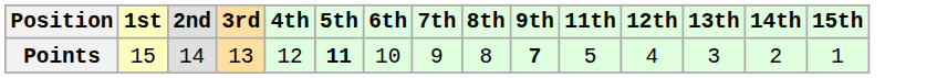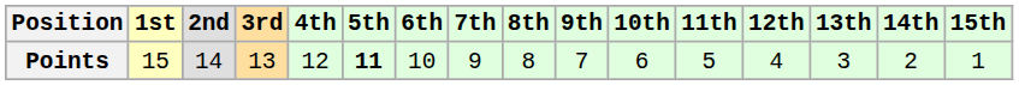 <table class="wikitable" style="font-size: 85%;">
 <tr>
 <th>Position</th>
 <td align="center" style="background-color:#ffffbf"><strong>1st</strong></td>
 <td align="center" style="background-color:#dfdfdf"><strong>2nd</strong></td>
 <td align="center" style="background-color:#ffdf9f"><strong>3rd</strong></td>
 <td align="center" style="background-color:#dfffdf"><strong>4th</strong></td>
 <td align="center" style="background-color:#dfffdf"><strong>5th</strong></td>
 <td align="center" style="background-color:#dfffdf"><strong>6th</strong></td>
 <td align="center" style="background-color:#dfffdf"><strong>7th</strong></td>
 <td align="center" style="background-color:#dfffdf"><strong>8th</strong></td>
 <td align="center" style="background-color:#dfffdf"><strong>9th</strong></td>
+<td align="center" style="background-color:#dfffdf"><strong>10th</strong></td>
 <td align="center" style="background-color:#dfffdf"><strong>11th</strong></td>
 <td align="center" style="background-color:#dfffdf"><strong>12th</strong></td>
 <td align="center" style="background-color:#dfffdf"><strong>13th</strong></td>
 <td align="center" style="background-color:#dfffdf"><strong>14th</strong></td>
 <td align="center" style="background-color:#dfffdf"><strong>15th</strong></td>
 </tr>
 <tr>
 <th>Points</th>
 <td align="center" style="background:#ffffbf">15</td>
 <td align="center" style="background:#dfdfdf">14</td>
 <td align="center" style="background:#ffdf9f">13</td>
 <td align="center" style="background:#dfffdf">12</td>
 <td align="center" style="background:#dfffdf"><strong>11</strong></td>
 <td align="center" style="background:#dfffdf">10</td>
 <td align="center" style="background:#dfffdf">9</td>
 <td align="center" style="background:#dfffdf">8</td>
-<td align="center" style="background:#dfffdf"><strong>7</strong></td>
+<td align="center" style="background:#dfffdf">7</td>
+<td align="center" style="background:#dfffdf">6</td>
 <td align="center" style="background:#dfffdf">5</td>
 <td align="center" style="background:#dfffdf">4</td>
 <td align="center" style="background:#dfffdf">3</td>
 <td align="center" style="background:#dfffdf">2</td>
 <td align="center" style="background:#dfffdf">1</td>
 </tr>
 </table>
